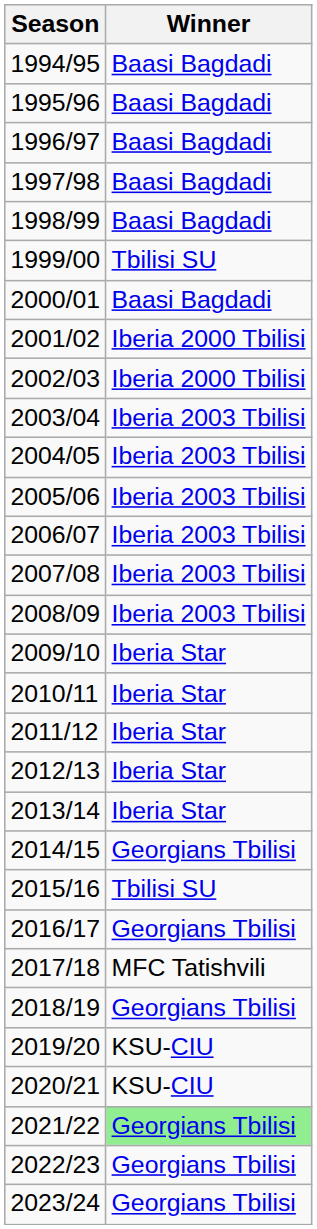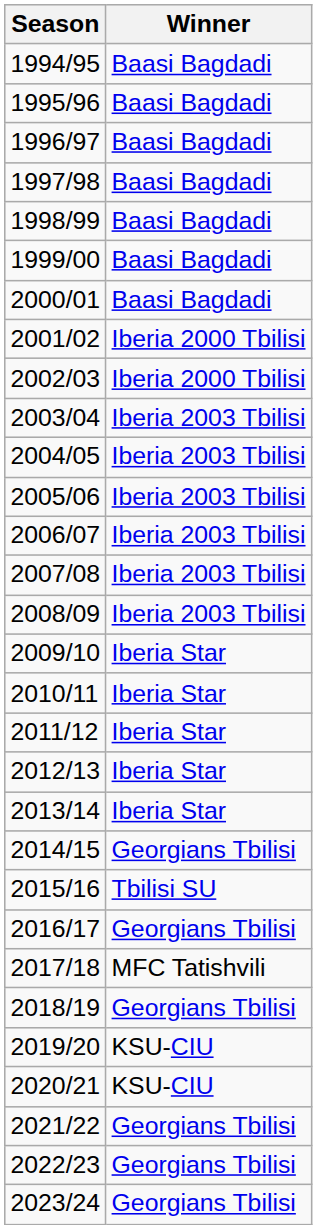 <table class="wikitable sortable">
 <tr>
 <th>Season</th>
 <th>Winner</th>
 </tr>
 <tr>
 <td>1994/95</td>
 <td><a href='#'>Baasi Bagdadi</a></td>
 </tr>
 <tr>
 <td>1995/96</td>
 <td><a href='#'>Baasi Bagdadi</a></td>
 </tr>
 <tr>
 <td>1996/97</td>
 <td><a href='#'>Baasi Bagdadi</a></td>
 </tr>
 <tr>
 <td>1997/98</td>
 <td><a href='#'>Baasi Bagdadi</a></td>
 </tr>
 <tr>
 <td>1998/99</td>
 <td><a href='#'>Baasi Bagdadi</a></td>
 </tr>
 <tr>
 <td>1999/00</td>
-<td><a href='#'>Tbilisi SU</a></td>
+<td><a href='#'>Baasi Bagdadi</a></td>
 </tr>
 <tr>
 <td>2000/01</td>
 <td><a href='#'>Baasi Bagdadi</a></td>
 </tr>
 <tr>
 <td>2001/02</td>
 <td><a href='#'>Iberia 2000 Tbilisi</a></td>
 </tr>
 <tr>
 <td>2002/03</td>
 <td><a href='#'>Iberia 2000 Tbilisi</a></td>
 </tr>
 <tr>
 <td>2003/04</td>
 <td><a href='#'>Iberia 2003 Tbilisi</a></td>
 </tr>
 <tr>
 <td>2004/05</td>
 <td><a href='#'>Iberia 2003 Tbilisi</a></td>
 </tr>
 <tr>
 <td>2005/06</td>
 <td><a href='#'>Iberia 2003 Tbilisi</a></td>
 </tr>
 <tr>
 <td>2006/07</td>
 <td><a href='#'>Iberia 2003 Tbilisi</a></td>
 </tr>
 <tr>
 <td>2007/08</td>
 <td><a href='#'>Iberia 2003 Tbilisi</a></td>
 </tr>
 <tr>
 <td>2008/09</td>
 <td><a href='#'>Iberia 2003 Tbilisi</a></td>
 </tr>
 <tr>
 <td>2009/10</td>
 <td><a href='#'>Iberia Star</a></td>
 </tr>
 <tr>
 <td>2010/11</td>
 <td><a href='#'>Iberia Star</a></td>
 </tr>
 <tr>
 <td>2011/12</td>
 <td><a href='#'>Iberia Star</a></td>
 </tr>
 <tr>
 <td>2012/13</td>
 <td><a href='#'>Iberia Star</a></td>
 </tr>
 <tr>
 <td>2013/14</td>
 <td><a href='#'>Iberia Star</a></td>
 </tr>
 <tr>
 <td>2014/15</td>
 <td><a href='#'>Georgians Tbilisi</a></td>
 </tr>
 <tr>
 <td>2015/16</td>
 <td><a href='#'>Tbilisi SU</a></td>
 </tr>
 <tr>
 <td>2016/17</td>
 <td><a href='#'>Georgians Tbilisi</a></td>
 </tr>
 <tr>
 <td>2017/18</td>
 <td>MFC Tatishvili</td>
 </tr>
 <tr>
 <td>2018/19</td>
 <td><a href='#'>Georgians Tbilisi</a></td>
 </tr>
 <tr>
 <td>2019/20</td>
 <td>KSU-<a href='#'>CIU</a></td>
 </tr>
 <tr>
 <td>2020/21</td>
 <td>KSU-<a href='#'>CIU</a></td>
 </tr>
 <tr>
 <td>2021/22</td>
-<td style="background: lightgreen;"><a href='#'>Georgians Tbilisi</a></td>
+<td><a href='#'>Georgians Tbilisi</a></td>
 </tr>
 <tr>
 <td>2022/23</td>
 <td><a href='#'>Georgians Tbilisi</a></td>
 </tr>
 <tr>
 <td>2023/24</td>
 <td><a href='#'>Georgians Tbilisi</a></td>
 </tr>
 </table>
